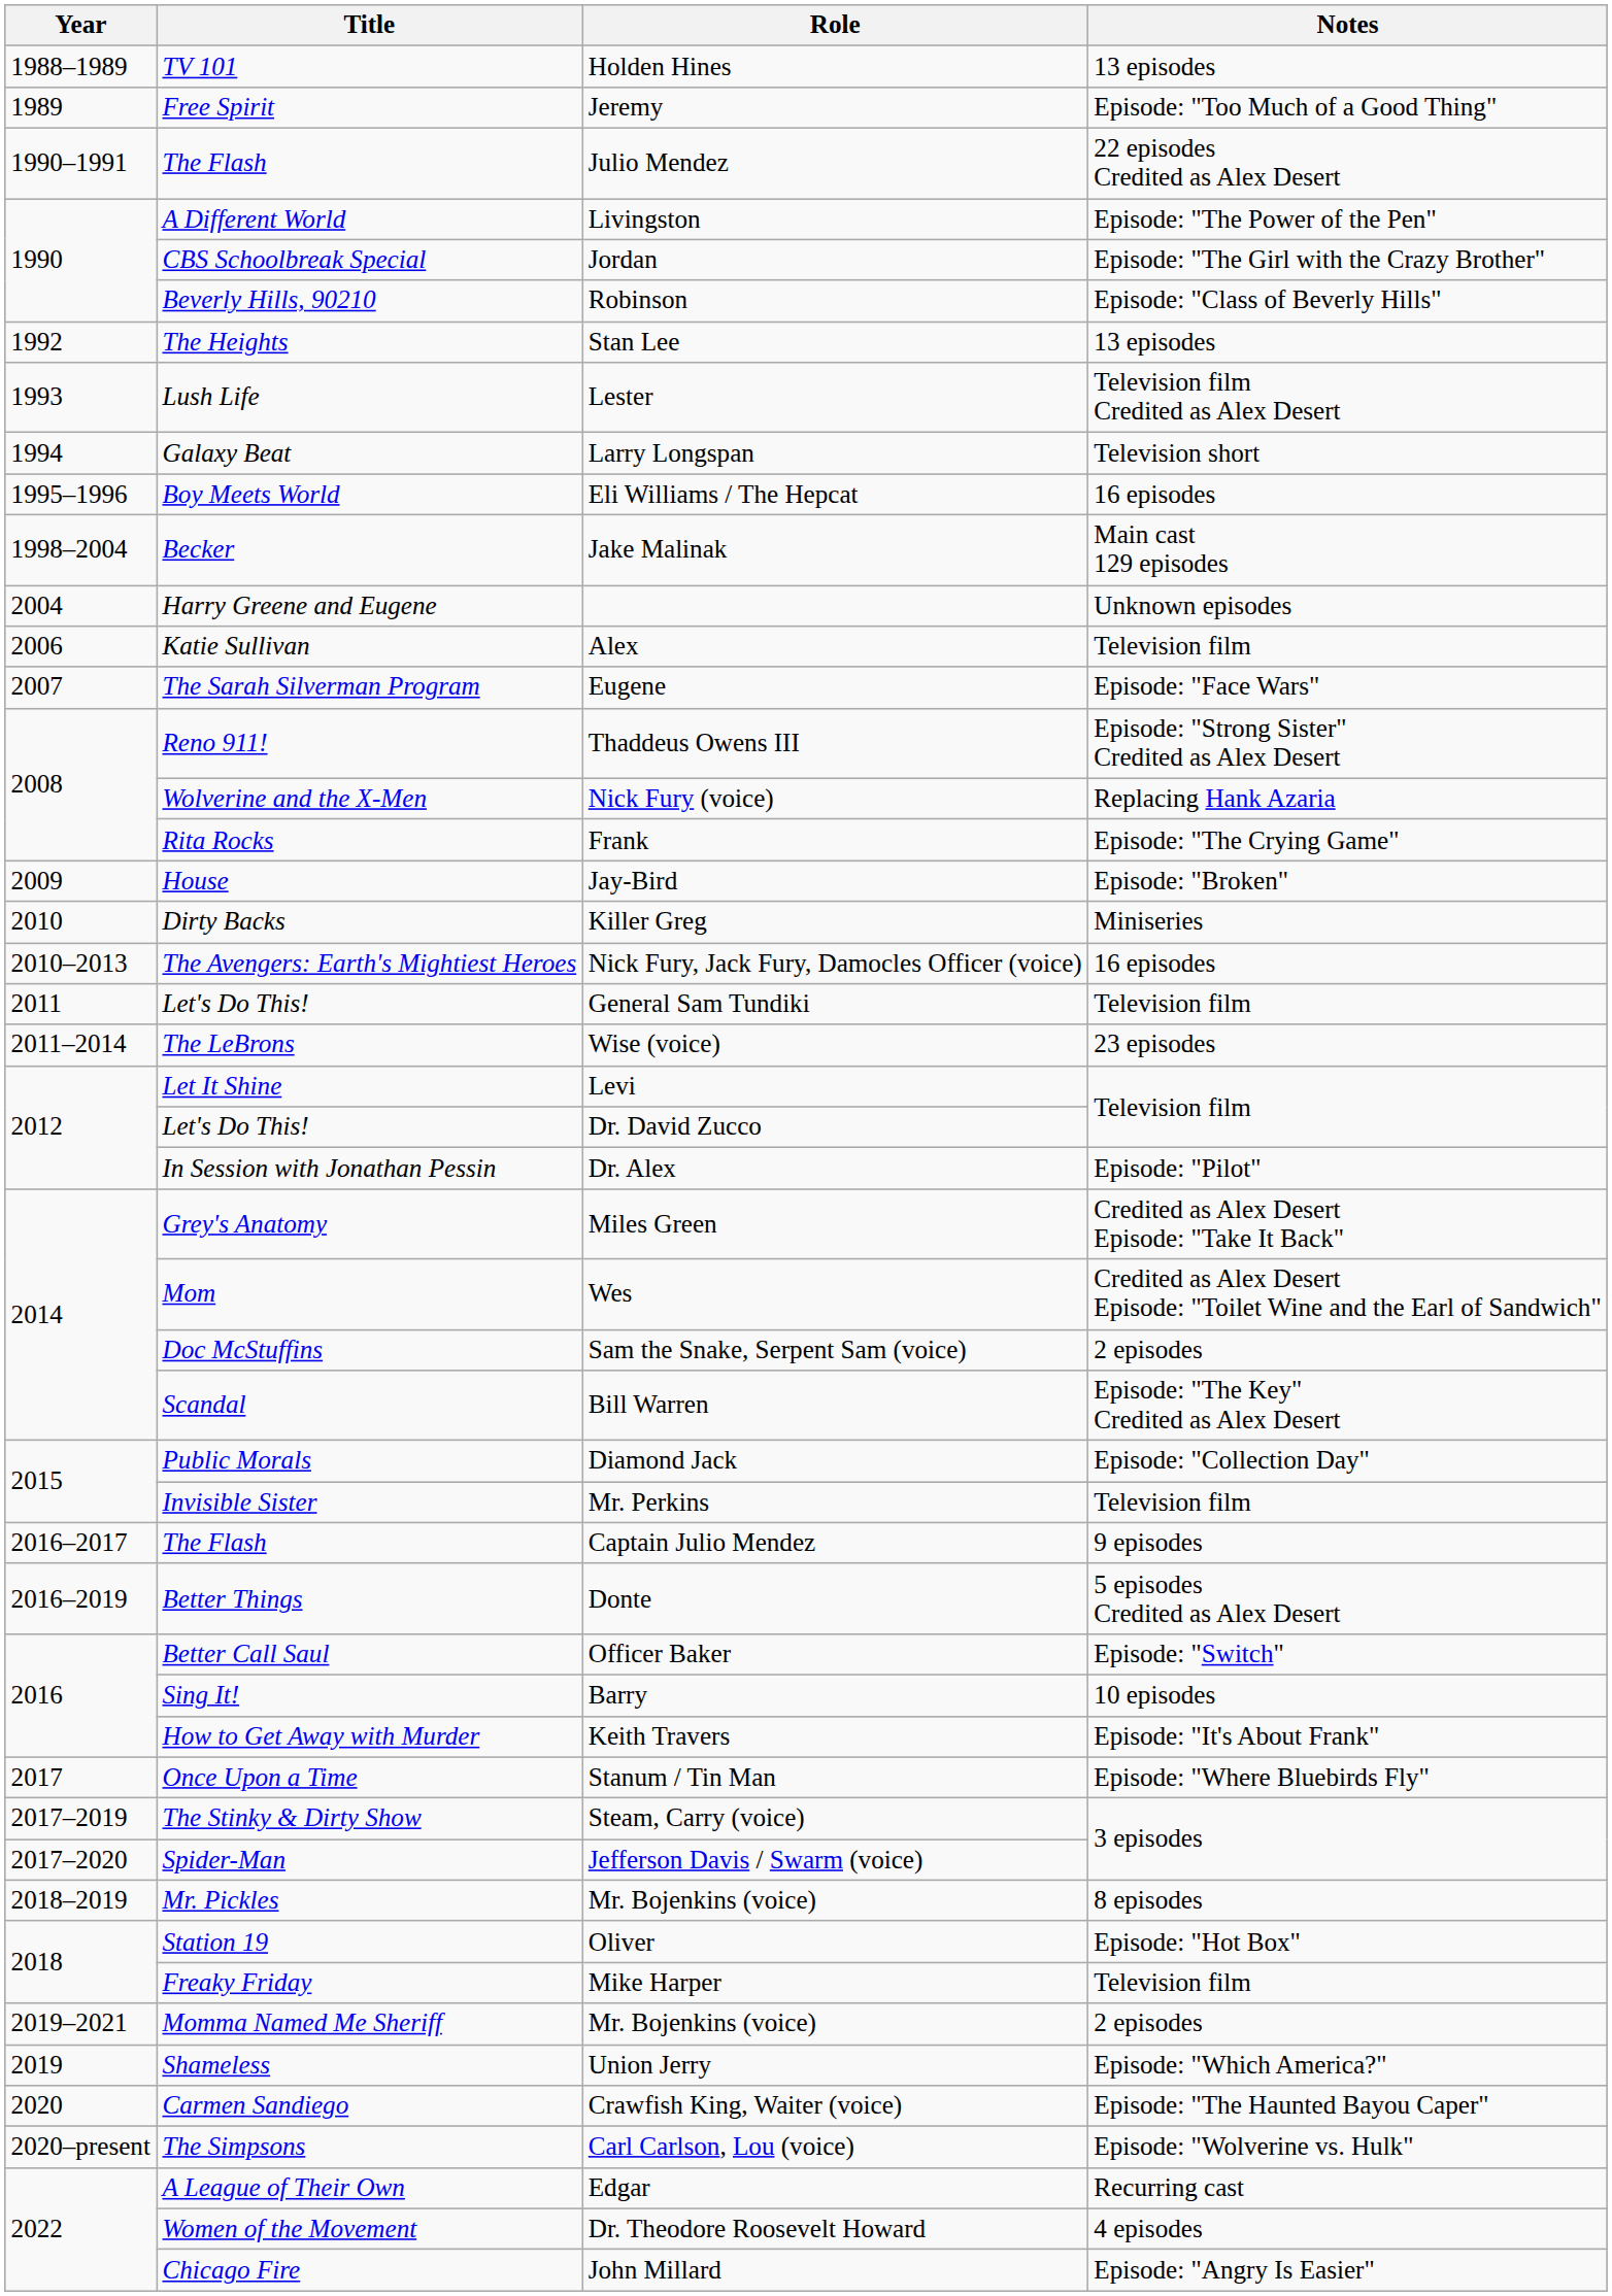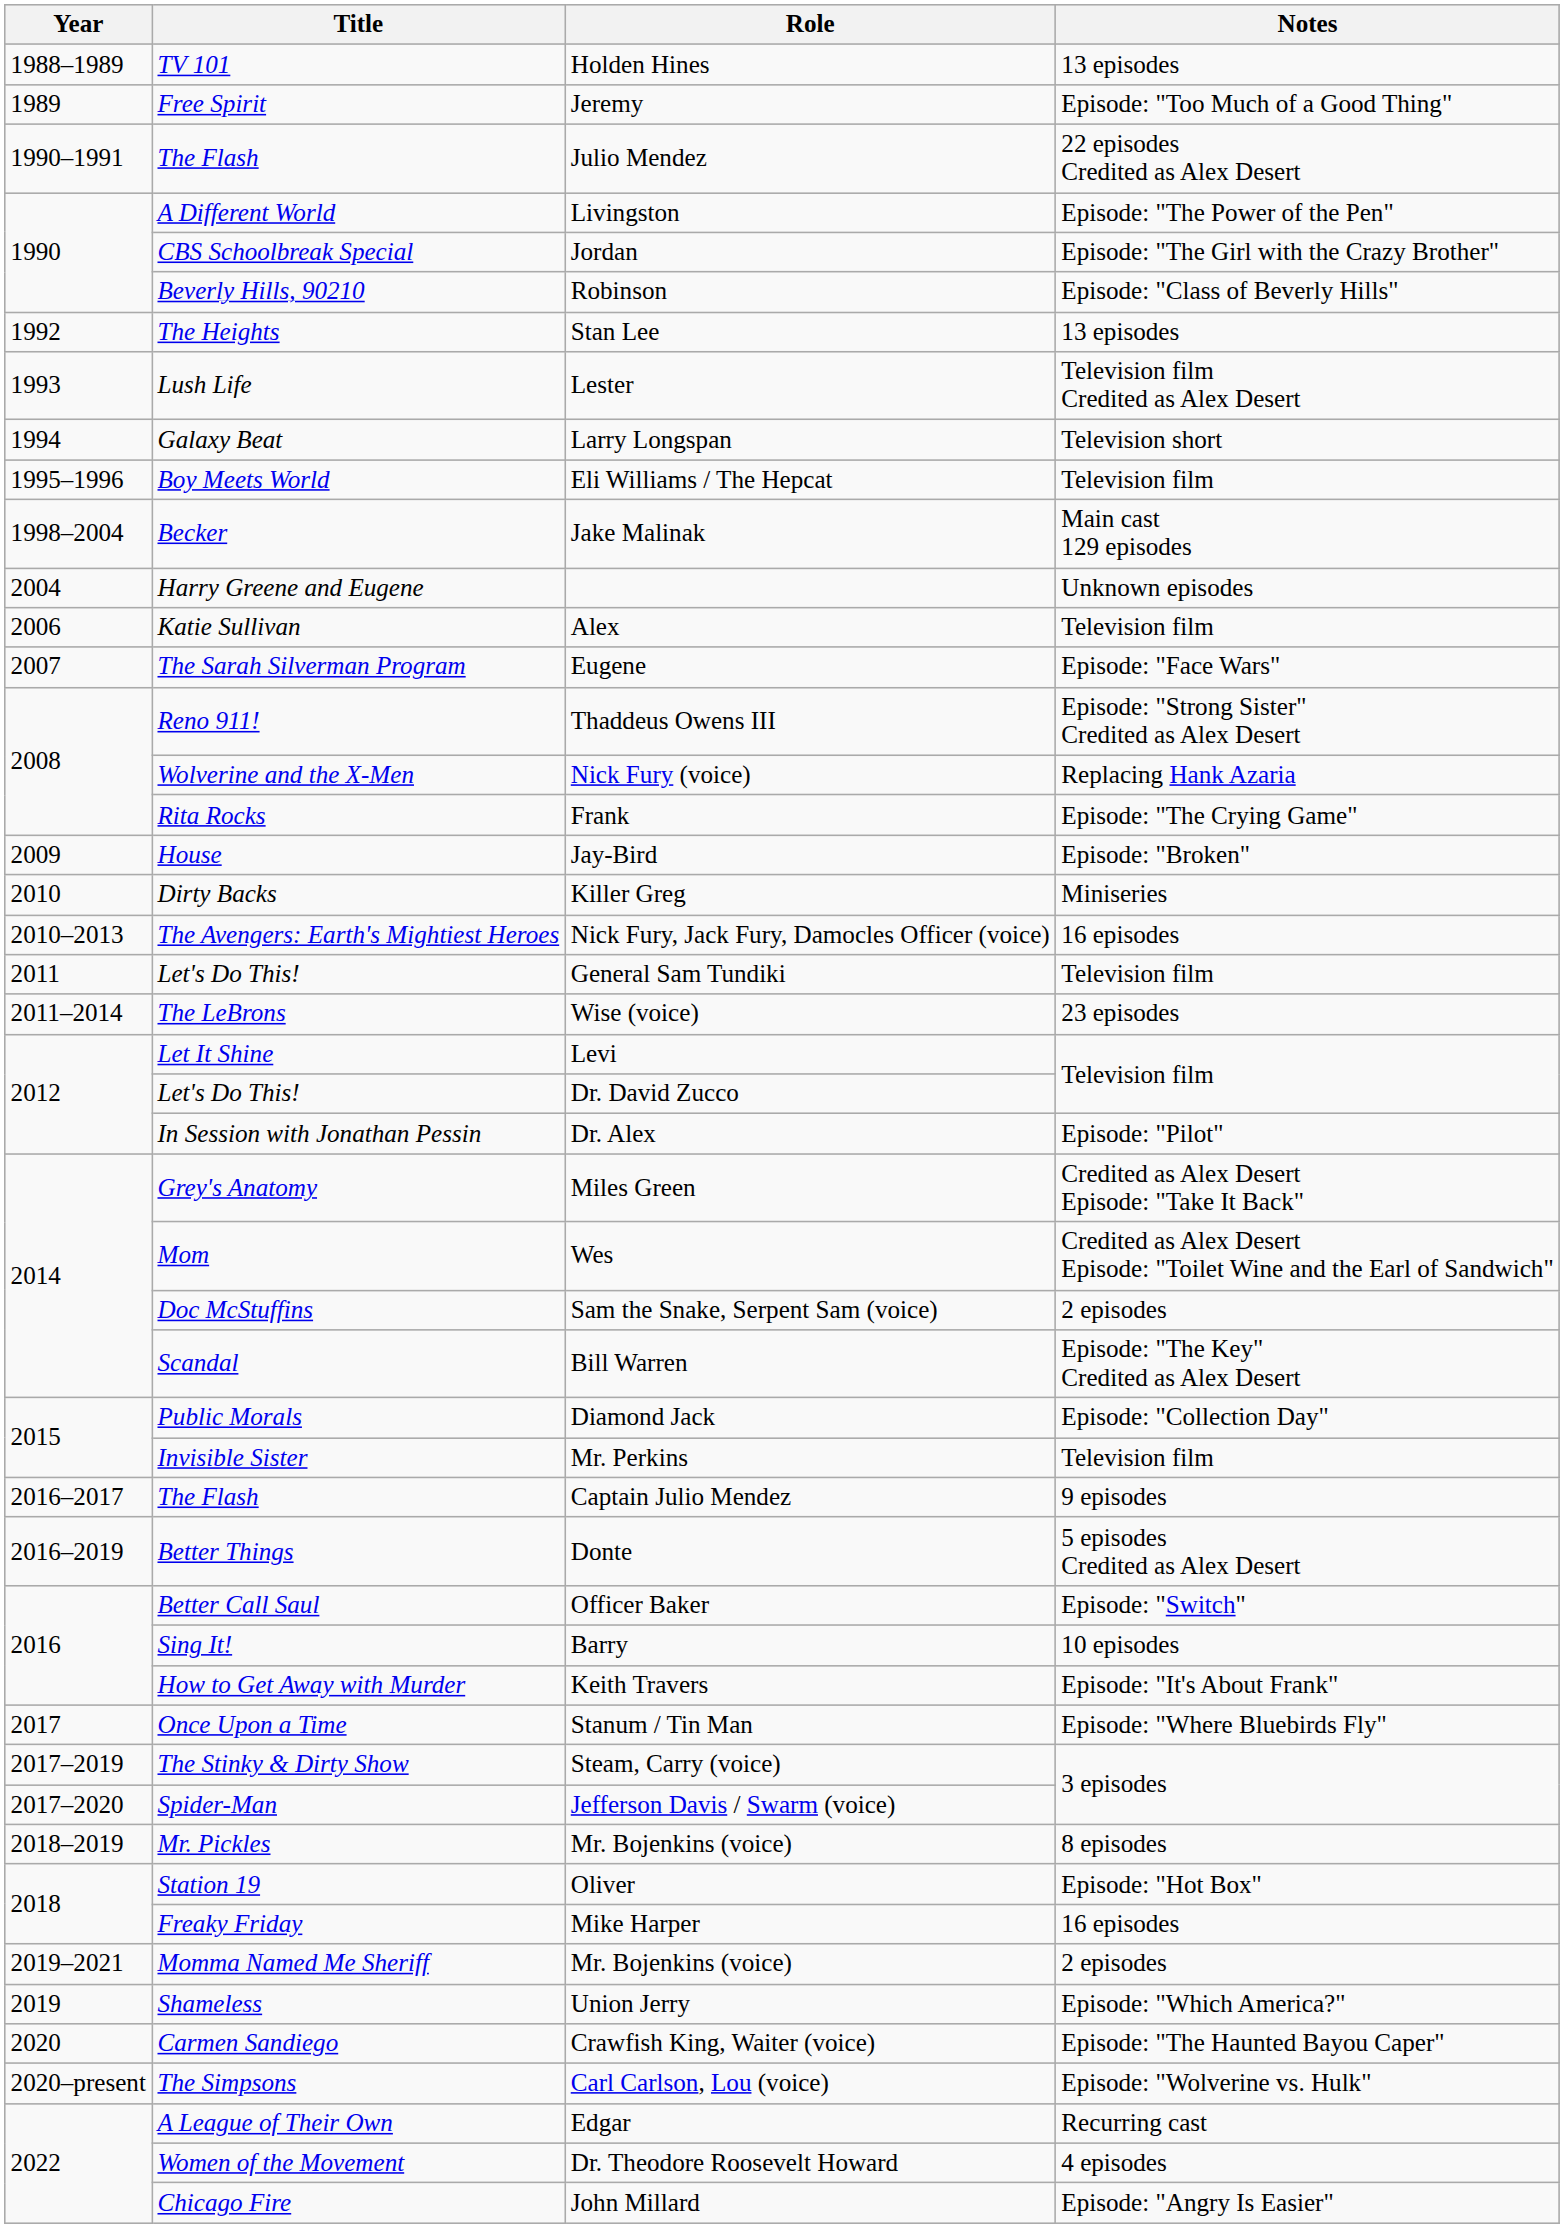 <table class="wikitable sortable">
 <tr>
 <th>Year</th>
 <th>Title</th>
 <th>Role</th>
 <th>Notes</th>
 </tr>
 <tr>
 <td>1988–1989</td>
 <td><em><a href='#'>TV 101</a></em></td>
 <td>Holden Hines</td>
 <td>13 episodes</td>
 </tr>
 <tr>
 <td>1989</td>
 <td><em><a href='#'>Free Spirit</a></em></td>
 <td>Jeremy</td>
 <td>Episode: "Too Much of a Good Thing"</td>
 </tr>
 <tr>
 <td>1990–1991</td>
 <td><em><a href='#'>The Flash</a></em></td>
 <td>Julio Mendez</td>
 <td>22 episodes<br>Credited as Alex Desert</td>
 </tr>
 <tr>
 <td rowspan=3>1990</td>
 <td><em><a href='#'>A Different World</a></em></td>
 <td>Livingston</td>
 <td>Episode: "The Power of the Pen"</td>
 </tr>
 <tr>
 <td><em><a href='#'>CBS Schoolbreak Special</a></em></td>
 <td>Jordan</td>
 <td>Episode: "The Girl with the Crazy Brother"</td>
 </tr>
 <tr>
 <td><em><a href='#'>Beverly Hills, 90210</a></em></td>
 <td>Robinson</td>
 <td>Episode: "Class of Beverly Hills"</td>
 </tr>
 <tr>
 <td>1992</td>
 <td><em><a href='#'>The Heights</a></em></td>
 <td>Stan Lee</td>
 <td>13 episodes</td>
 </tr>
 <tr>
 <td>1993</td>
 <td><em>Lush Life</em></td>
 <td>Lester</td>
 <td>Television film<br>Credited as Alex Desert</td>
 </tr>
 <tr>
 <td>1994</td>
 <td><em>Galaxy Beat</em></td>
 <td>Larry Longspan</td>
 <td>Television short</td>
 </tr>
 <tr>
 <td>1995–1996</td>
 <td><em><a href='#'>Boy Meets World</a></em></td>
 <td>Eli Williams / The Hepcat</td>
-<td>16 episodes</td>
+<td>Television film</td>
 </tr>
 <tr>
 <td>1998–2004</td>
 <td><em><a href='#'>Becker</a></em></td>
 <td>Jake Malinak</td>
 <td>Main cast<br>129 episodes</td>
 </tr>
 <tr>
 <td>2004</td>
 <td><em>Harry Greene and Eugene</em></td>
 <td></td>
 <td>Unknown episodes</td>
 </tr>
 <tr>
 <td>2006</td>
 <td><em>Katie Sullivan</em></td>
 <td>Alex</td>
 <td>Television film</td>
 </tr>
 <tr>
 <td>2007</td>
 <td><em><a href='#'>The Sarah Silverman Program</a></em></td>
 <td>Eugene</td>
 <td>Episode: "Face Wars"</td>
 </tr>
 <tr>
 <td rowspan=3>2008</td>
 <td><em><a href='#'>Reno 911!</a></em></td>
 <td>Thaddeus Owens III</td>
 <td>Episode: "Strong Sister"<br>Credited as Alex Desert</td>
 </tr>
 <tr>
 <td><em><a href='#'>Wolverine and the X-Men</a></em></td>
 <td><a href='#'>Nick Fury</a> (voice)</td>
 <td>Replacing <a href='#'>Hank Azaria</a></td>
 </tr>
 <tr>
 <td><em><a href='#'>Rita Rocks</a></em></td>
 <td>Frank</td>
 <td>Episode: "The Crying Game"</td>
 </tr>
 <tr>
 <td>2009</td>
 <td><em><a href='#'>House</a></em></td>
 <td>Jay-Bird</td>
 <td>Episode: "Broken"</td>
 </tr>
 <tr>
 <td>2010</td>
 <td><em>Dirty Backs</em></td>
 <td>Killer Greg</td>
 <td>Miniseries</td>
 </tr>
 <tr>
 <td>2010–2013</td>
 <td><em><a href='#'>The Avengers: Earth's Mightiest Heroes</a></em></td>
 <td>Nick Fury, Jack Fury, Damocles Officer (voice)</td>
 <td>16 episodes</td>
 </tr>
 <tr>
 <td>2011</td>
 <td><em>Let's Do This!</em></td>
 <td>General Sam Tundiki</td>
 <td>Television film</td>
 </tr>
 <tr>
 <td>2011–2014</td>
 <td><em><a href='#'>The LeBrons</a></em></td>
 <td>Wise (voice)</td>
 <td>23 episodes</td>
 </tr>
 <tr>
 <td rowspan=3>2012</td>
 <td><em><a href='#'>Let It Shine</a></em></td>
 <td>Levi</td>
 <td rowspan=2>Television film</td>
 </tr>
 <tr>
 <td><em>Let's Do This!</em></td>
 <td>Dr. David Zucco</td>
 </tr>
 <tr>
 <td><em>In Session with Jonathan Pessin</em></td>
 <td>Dr. Alex</td>
 <td>Episode: "Pilot"</td>
 </tr>
 <tr>
 <td rowspan=4>2014</td>
 <td><em><a href='#'>Grey's Anatomy</a></em></td>
 <td>Miles Green</td>
 <td>Credited as Alex Desert<br>Episode: "Take It Back"</td>
 </tr>
 <tr>
 <td><em><a href='#'>Mom</a></em></td>
 <td>Wes</td>
 <td>Credited as Alex Desert<br>Episode: "Toilet Wine and the Earl of Sandwich"</td>
 </tr>
 <tr>
 <td><em><a href='#'>Doc McStuffins</a></em></td>
 <td>Sam the Snake, Serpent Sam (voice)</td>
 <td>2 episodes</td>
 </tr>
 <tr>
 <td><em><a href='#'>Scandal</a></em></td>
 <td>Bill Warren</td>
 <td>Episode: "The Key"<br>Credited as Alex Desert</td>
 </tr>
 <tr>
 <td rowspan=2>2015</td>
 <td><em><a href='#'>Public Morals</a></em></td>
 <td>Diamond Jack</td>
 <td>Episode: "Collection Day"</td>
 </tr>
 <tr>
 <td><em><a href='#'>Invisible Sister</a></em></td>
 <td>Mr. Perkins</td>
 <td>Television film</td>
 </tr>
 <tr>
 <td>2016–2017</td>
 <td><em><a href='#'>The Flash</a></em></td>
 <td>Captain Julio Mendez</td>
 <td>9 episodes</td>
 </tr>
 <tr>
 <td>2016–2019</td>
 <td><em><a href='#'>Better Things</a></em></td>
 <td>Donte</td>
 <td>5 episodes<br>Credited as Alex Desert</td>
 </tr>
 <tr>
 <td rowspan=3>2016</td>
 <td><em><a href='#'>Better Call Saul</a></em></td>
 <td>Officer Baker</td>
 <td>Episode: "<a href='#'>Switch</a>"</td>
 </tr>
 <tr>
 <td><em><a href='#'>Sing It!</a></em></td>
 <td>Barry</td>
 <td>10 episodes</td>
 </tr>
 <tr>
 <td><em><a href='#'>How to Get Away with Murder</a></em></td>
 <td>Keith Travers</td>
 <td>Episode: "It's About Frank"</td>
 </tr>
 <tr>
 <td>2017</td>
 <td><em><a href='#'>Once Upon a Time</a></em></td>
 <td>Stanum / Tin Man</td>
 <td>Episode: "Where Bluebirds Fly"</td>
 </tr>
 <tr>
 <td>2017–2019</td>
 <td><em><a href='#'>The Stinky & Dirty Show</a></em></td>
 <td>Steam, Carry (voice)</td>
 <td rowspan=2>3 episodes</td>
 </tr>
 <tr>
 <td>2017–2020</td>
 <td><em><a href='#'>Spider-Man</a></em></td>
 <td><a href='#'>Jefferson Davis</a> / <a href='#'>Swarm</a> (voice)</td>
 </tr>
 <tr>
 <td>2018–2019</td>
 <td><em><a href='#'>Mr. Pickles</a></em></td>
 <td>Mr. Bojenkins (voice)</td>
 <td>8 episodes</td>
 </tr>
 <tr>
 <td rowspan=2>2018</td>
 <td><em><a href='#'>Station 19</a></em></td>
 <td>Oliver</td>
 <td>Episode: "Hot Box"</td>
 </tr>
 <tr>
 <td><em><a href='#'>Freaky Friday</a></em></td>
 <td>Mike Harper</td>
-<td>Television film</td>
+<td>16 episodes</td>
 </tr>
 <tr>
 <td>2019–2021</td>
 <td><em><a href='#'>Momma Named Me Sheriff</a></em></td>
 <td>Mr. Bojenkins (voice)</td>
 <td>2 episodes</td>
 </tr>
 <tr>
 <td>2019</td>
 <td><em><a href='#'>Shameless</a></em></td>
 <td>Union Jerry</td>
 <td>Episode: "Which America?"</td>
 </tr>
 <tr>
 <td>2020</td>
 <td><em><a href='#'>Carmen Sandiego</a></em></td>
 <td>Crawfish King, Waiter (voice)</td>
 <td>Episode: "The Haunted Bayou Caper"</td>
 </tr>
 <tr>
 <td>2020–present</td>
 <td><em><a href='#'>The Simpsons</a></em></td>
 <td><a href='#'>Carl Carlson</a>, <a href='#'>Lou</a> (voice)</td>
 <td>Episode: "Wolverine vs. Hulk"</td>
 </tr>
 <tr>
 <td rowspan=3>2022</td>
 <td><em><a href='#'>A League of Their Own</a></em></td>
 <td>Edgar</td>
 <td>Recurring cast</td>
 </tr>
 <tr>
 <td><em><a href='#'>Women of the Movement</a></em></td>
 <td>Dr. Theodore Roosevelt Howard</td>
 <td>4 episodes</td>
 </tr>
 <tr>
 <td><em><a href='#'>Chicago Fire</a></em></td>
 <td>John Millard</td>
 <td>Episode: "Angry Is Easier"</td>
 </tr>
 </table>
